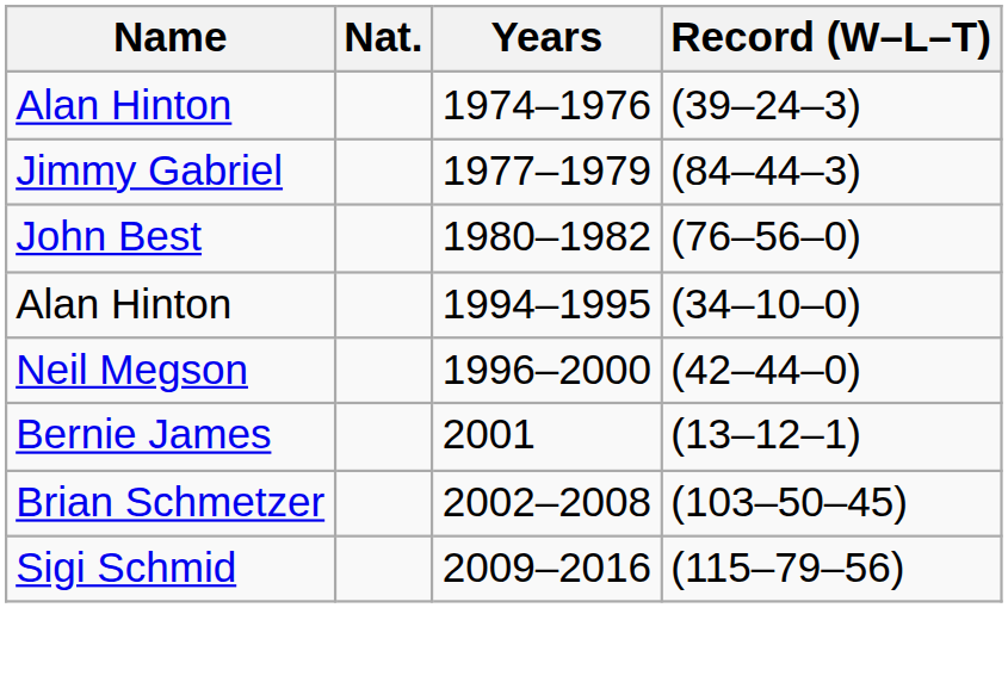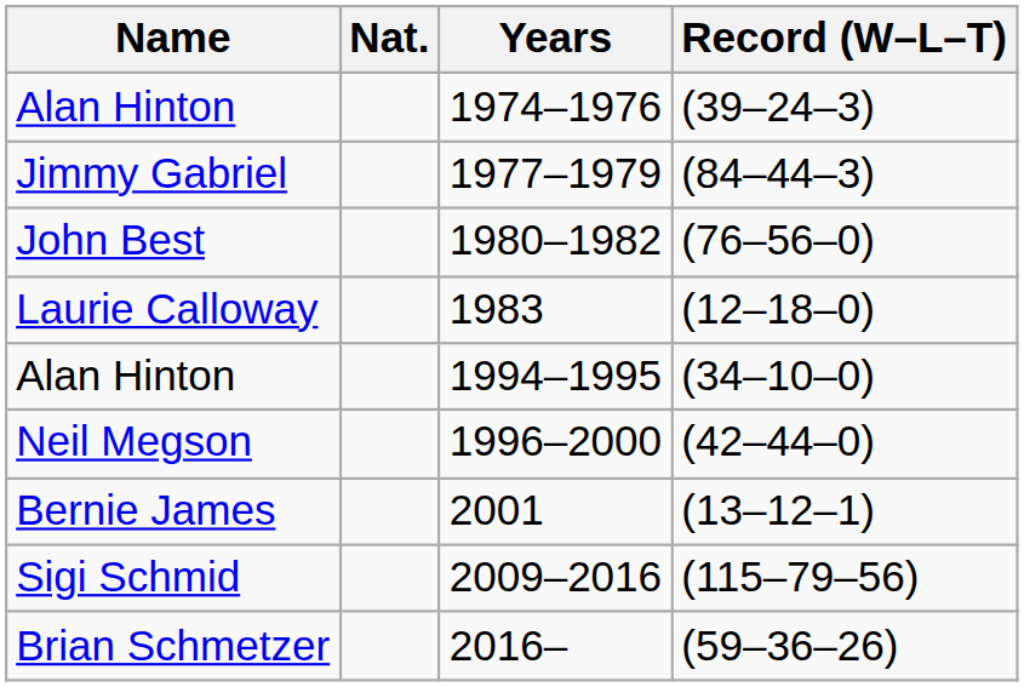 <table class="wikitable">
 <tr>
 <th>Name</th>
 <th>Nat.</th>
 <th>Years</th>
 <th>Record (W–L–T)</th>
 </tr>
 <tr>
 <td><a href='#'>Alan Hinton</a></td>
 <td></td>
 <td>1974–1976</td>
 <td>(39–24–3)</td>
 </tr>
 <tr>
 <td><a href='#'>Jimmy Gabriel</a></td>
 <td></td>
 <td>1977–1979</td>
 <td>(84–44–3)</td>
 </tr>
 <tr>
 <td><a href='#'>John Best</a></td>
 <td></td>
 <td>1980–1982</td>
 <td>(76–56–0)</td>
 </tr>
 <tr>
+<td><a href='#'>Laurie Calloway</a></td>
+<td></td>
+<td>1983</td>
+<td>(12–18–0)</td>
+</tr>
+<tr>
 <td>Alan Hinton</td>
 <td></td>
 <td>1994–1995</td>
 <td>(34–10–0)</td>
 </tr>
 <tr>
 <td><a href='#'>Neil Megson</a></td>
 <td></td>
 <td>1996–2000</td>
 <td>(42–44–0)</td>
 </tr>
 <tr>
 <td><a href='#'>Bernie James</a></td>
 <td></td>
 <td>2001</td>
 <td>(13–12–1)</td>
 </tr>
 <tr>
-<td><a href='#'>Brian Schmetzer</a></td>
-<td></td>
-<td>2002–2008</td>
-<td>(103–50–45)</td>
-</tr>
-<tr>
 <td><a href='#'>Sigi Schmid</a></td>
 <td></td>
 <td>2009–2016</td>
 <td>(115–79–56)</td>
 </tr>
+<tr>
+<td><a href='#'>Brian Schmetzer</a></td>
+<td></td>
+<td>2016–</td>
+<td>(59–36–26)</td>
+</tr>
 </table>
